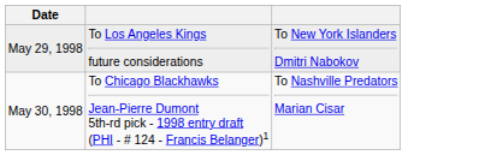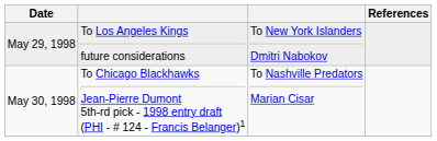 <table class="wikitable">
 <tr>
 <th>Date</th>
 <th></th>
 <th></th>
+<th>References</th>
 </tr>
 <tr bgcolor="#eeeeee">
 <td>May 29, 1998</td>
 <td valign="top">To <a href='#'>Los Angeles Kings</a><hr>future considerations</td>
 <td valign="top">To <a href='#'>New York Islanders</a><hr><a href='#'>Dmitri Nabokov</a></td>
+<td></td>
 </tr>
 <tr>
 <td>May 30, 1998</td>
 <td valign="top">To <a href='#'>Chicago Blackhawks</a><hr><a href='#'>Jean-Pierre Dumont</a><br>5th-rd pick - <a href='#'>1998 entry draft</a><br>(<a href='#'>PHI</a> - # 124 - <a href='#'>Francis Belanger</a>)<sup>1</sup></td>
 <td valign="top">To <a href='#'>Nashville Predators</a><hr><a href='#'>Marian Cisar</a></td>
+<td></td>
 </tr>
 </table>
